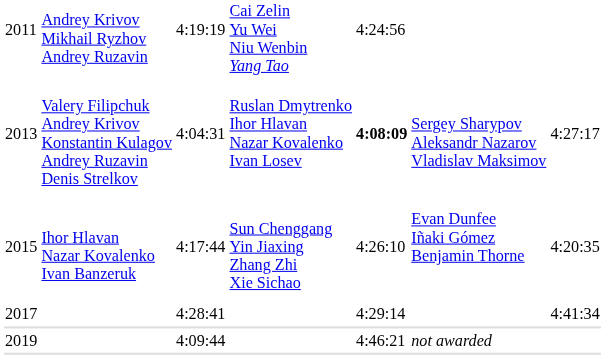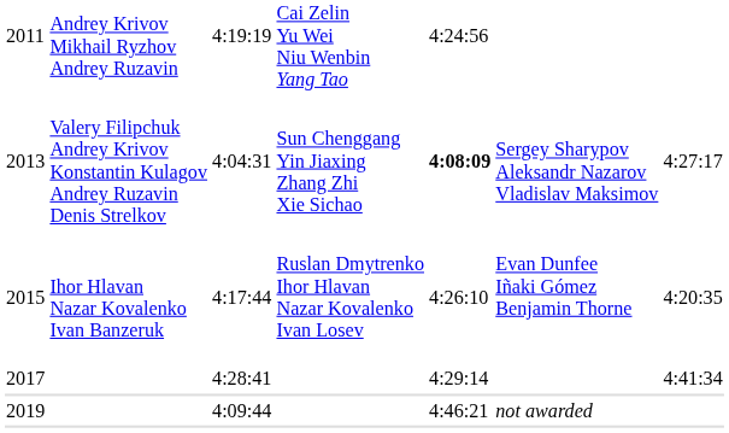 <table>
 <tr>
 <td>2011<br></td>
 <td><br><a href='#'>Andrey Krivov</a> <br><a href='#'>Mikhail Ryzhov</a><br><a href='#'>Andrey Ruzavin</a></td>
 <td>4:19:19</td>
 <td><br><a href='#'>Cai Zelin</a> <br><a href='#'>Yu Wei</a><br><a href='#'>Niu Wenbin</a><br><em><a href='#'>Yang Tao</a></em></td>
 <td>4:24:56</td>
 <td></td>
 <td></td>
 </tr>
 <tr>
 <td>2013<br></td>
 <td><br><a href='#'>Valery Filipchuk</a><br><a href='#'>Andrey Krivov</a><br><a href='#'>Konstantin Kulagov</a><br><a href='#'>Andrey Ruzavin</a><br><a href='#'>Denis Strelkov</a></td>
 <td>4:04:31</td>
-<td><br><a href='#'>Ruslan Dmytrenko</a><br><a href='#'>Ihor Hlavan</a><br><a href='#'>Nazar Kovalenko</a><br><a href='#'>Ivan Losev</a><br><br></td>
+<td><br><a href='#'>Sun Chenggang</a><br><a href='#'>Yin Jiaxing</a><br><a href='#'>Zhang Zhi</a><br><a href='#'>Xie Sichao</a></td>
 <td><strong>4:08:09</strong></td>
 <td><br><a href='#'>Sergey Sharypov</a><br><a href='#'>Aleksandr Nazarov</a><br><a href='#'>Vladislav Maksimov</a></td>
 <td>4:27:17</td>
 </tr>
 <tr>
 <td>2015<br></td>
 <td><br><a href='#'>Ihor Hlavan</a><br><a href='#'>Nazar Kovalenko</a><br><a href='#'>Ivan Banzeruk</a></td>
 <td>4:17:44</td>
-<td><br><a href='#'>Sun Chenggang</a><br><a href='#'>Yin Jiaxing</a><br><a href='#'>Zhang Zhi</a><br><a href='#'>Xie Sichao</a></td>
+<td><br><a href='#'>Ruslan Dmytrenko</a><br><a href='#'>Ihor Hlavan</a><br><a href='#'>Nazar Kovalenko</a><br><a href='#'>Ivan Losev</a><br><br></td>
 <td>4:26:10</td>
 <td><br><a href='#'>Evan Dunfee</a><br><a href='#'>Iñaki Gómez</a><br><a href='#'>Benjamin Thorne</a><br><br><br></td>
 <td>4:20:35</td>
 </tr>
 <tr>
 <td>2017<br></td>
 <td></td>
 <td>4:28:41</td>
 <td></td>
 <td>4:29:14</td>
 <td></td>
 <td>4:41:34</td>
 </tr>
 <tr bgcolor=#DDDDDD>
 <td colspan=7></td>
 </tr>
 <tr>
 <td>2019<br></td>
 <td></td>
 <td>4:09:44</td>
 <td></td>
 <td>4:46:21</td>
 <td colspan=2><em>not awarded</em></td>
 </tr>
 <tr>
 <td bgcolor="#dddddd" colspan="7"></td>
 </tr>
 </table>
